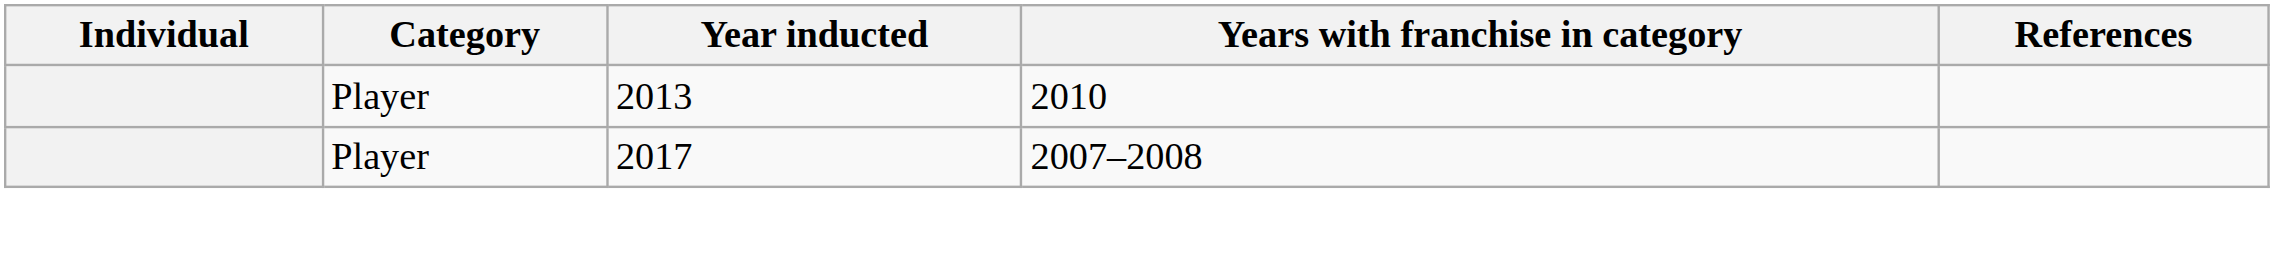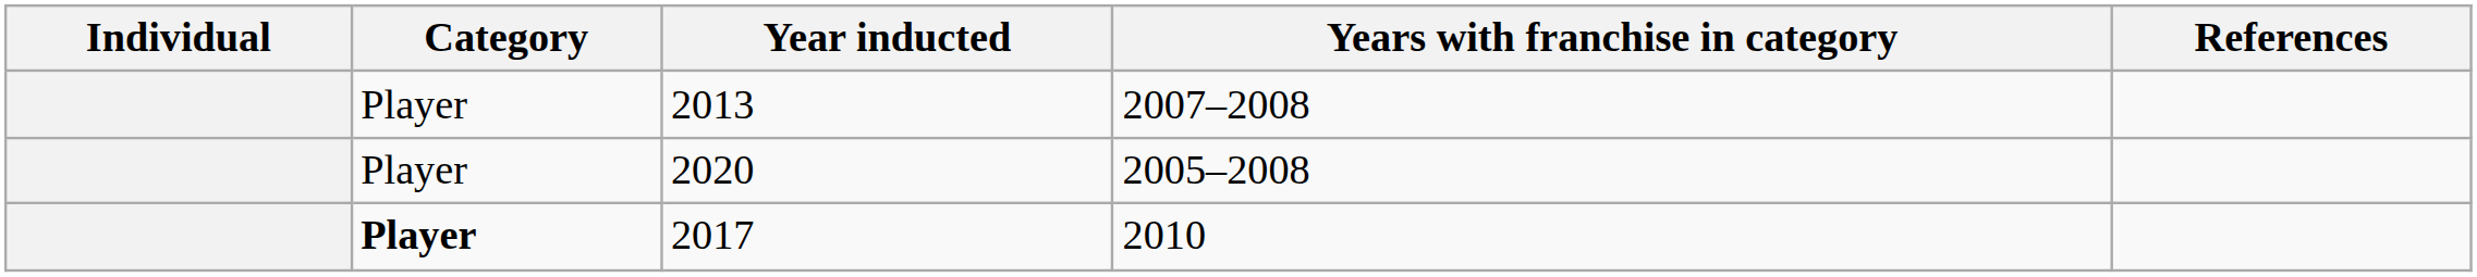 <table class="wikitable sortable" width="75%">
 <tr>
 <th scope="col">Individual</th>
 <th scope="col">Category</th>
 <th scope="col">Year inducted</th>
 <th scope="col">Years with franchise in category</th>
 <th scope="col" class="unsortable">References</th>
 </tr>
 <tr>
 <th scope="row"></th>
 <td>Player</td>
 <td>2013</td>
-<td>2010</td>
+<td>2007–2008</td>
 <td></td>
 </tr>
 <tr>
 <th scope="row"></th>
 <td>Player</td>
+<td>2020</td>
+<td>2005–2008</td>
+<td></td>
+</tr>
+<tr>
+<th scope="row"></th>
+<td><strong>Player</strong></td>
 <td>2017</td>
-<td>2007–2008</td>
+<td>2010</td>
 <td></td>
 </tr>
 </table>
